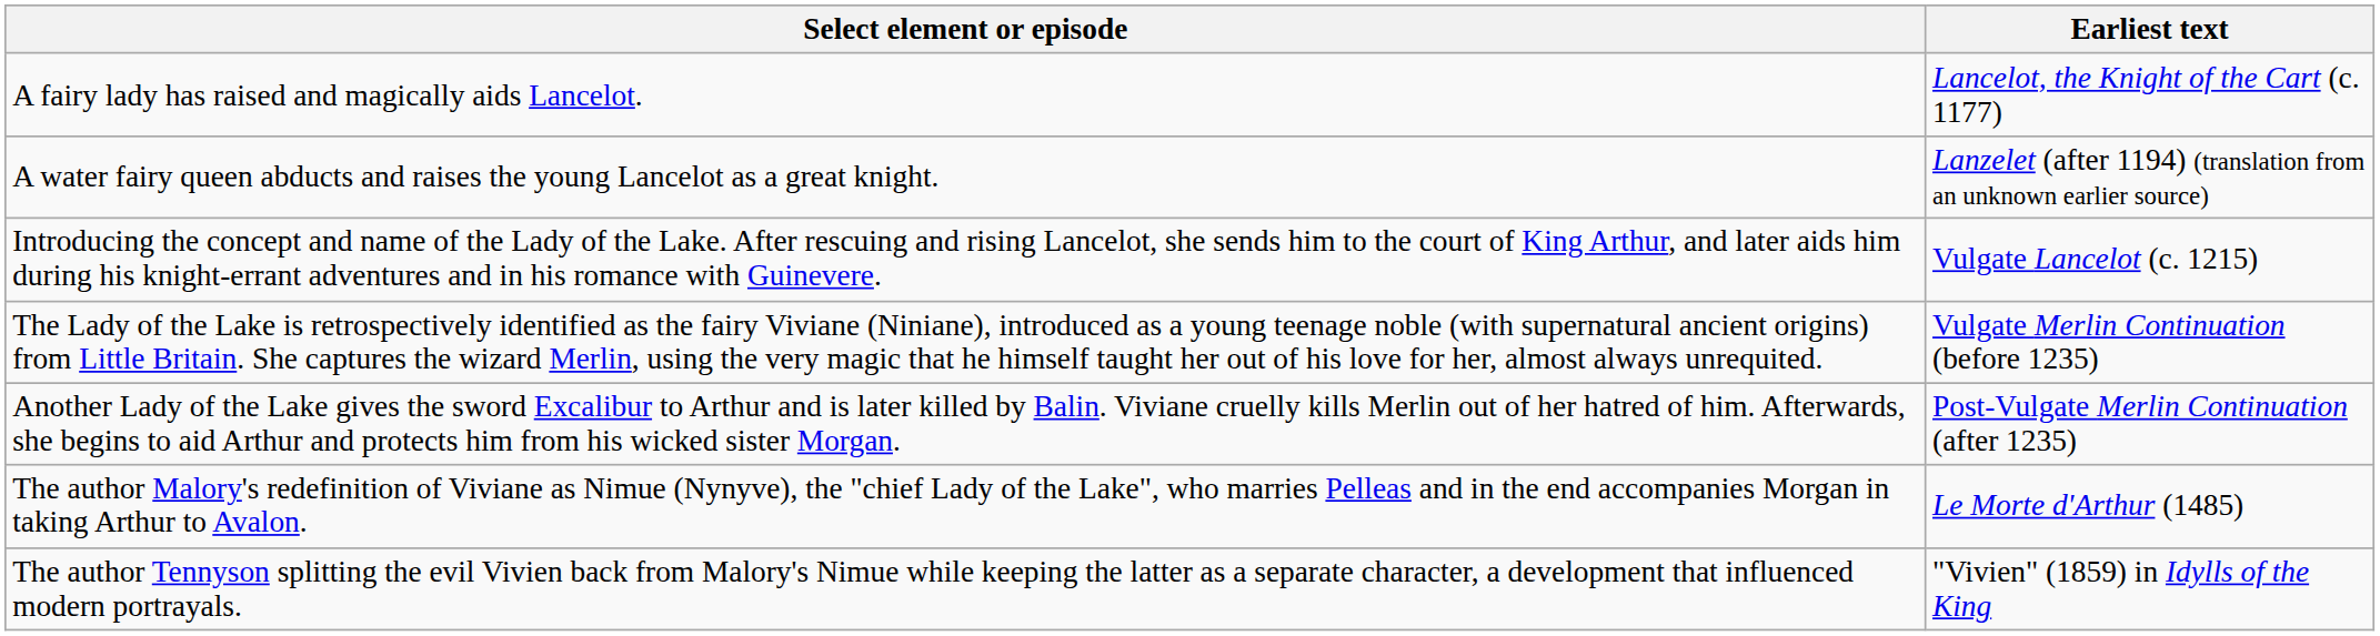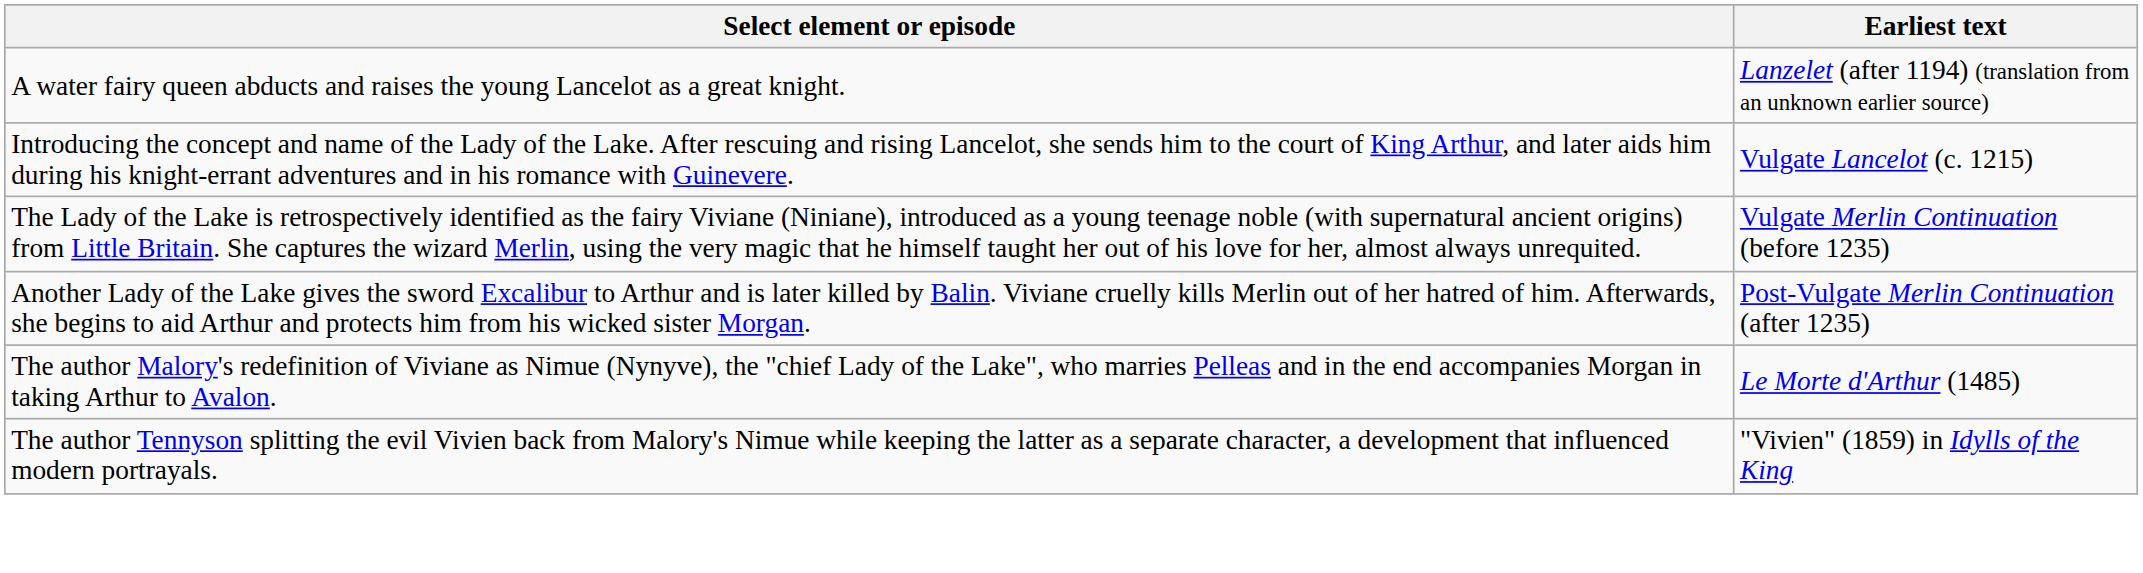 <table class="wikitable">
 <tr>
 <th>Select element or episode</th>
 <th>Earliest text</th>
-</tr>
-<tr>
-<td>A fairy lady has raised and magically aids <a href='#'>Lancelot</a>.</td>
-<td><em><a href='#'>Lancelot, the Knight of the Cart</a></em> (c. 1177)</td>
 </tr>
 <tr>
 <td>A water fairy queen abducts and raises the young Lancelot as a great knight.</td>
 <td><em><a href='#'>Lanzelet</a></em> (after 1194) <small>(translation from an unknown earlier source)</small></td>
 </tr>
 <tr>
 <td>Introducing the concept and name of the Lady of the Lake. After rescuing and rising Lancelot, she sends him to the court of <a href='#'>King Arthur</a>, and later aids him during his knight-errant adventures and in his romance with <a href='#'>Guinevere</a>.</td>
 <td><a href='#'>Vulgate <em>Lancelot</em></a> (c. 1215)</td>
 </tr>
 <tr>
 <td>The Lady of the Lake is retrospectively identified as the fairy Viviane (Niniane), introduced as a young teenage noble (with supernatural ancient origins) from <a href='#'>Little Britain</a>. She captures the wizard <a href='#'>Merlin</a>, using the very magic that he himself taught her out of his love for her, almost always unrequited.</td>
 <td><a href='#'>Vulgate <em>Merlin Continuation</em></a> (before 1235)</td>
 </tr>
 <tr>
 <td>Another Lady of the Lake gives the sword <a href='#'>Excalibur</a> to Arthur and is later killed by <a href='#'>Balin</a>. Viviane cruelly kills Merlin out of her hatred of him. Afterwards, she begins to aid Arthur and protects him from his wicked sister <a href='#'>Morgan</a>.</td>
 <td><a href='#'>Post-Vulgate <em>Merlin Continuation</em></a> (after 1235)</td>
 </tr>
 <tr>
 <td>The author <a href='#'>Malory</a>'s redefinition of Viviane as Nimue (Nynyve), the "chief Lady of the Lake", who marries <a href='#'>Pelleas</a> and in the end accompanies Morgan in taking Arthur to <a href='#'>Avalon</a>.</td>
 <td><em><a href='#'>Le Morte d'Arthur</a></em> (1485)</td>
 </tr>
 <tr>
 <td>The author <a href='#'>Tennyson</a> splitting the evil Vivien back from Malory's Nimue while keeping the latter as a separate character, a development that influenced modern portrayals.</td>
 <td>"Vivien" (1859) in <em><a href='#'>Idylls of the King</a></em></td>
 </tr>
 </table>
